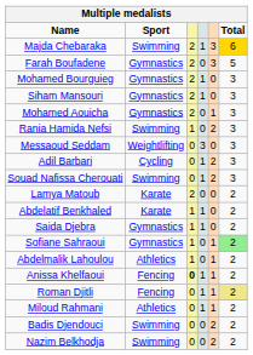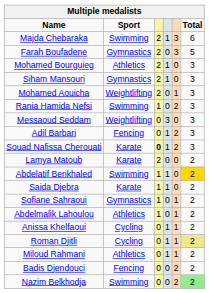 <table class="wikitable" style="font-size:85%; float:right;">
 <tr style="background:#efefef;">
 <th colspan=7>Multiple medalists</th>
 </tr>
 <tr align=center>
 <td><strong>Name</strong></td>
 <td><strong>Sport</strong></td>
 <td style="background:#f7f6a8;"></td>
 <td style="background:#dce5e5;"></td>
 <td style="background:#ffdab9;"></td>
 <td><strong>Total</strong></td>
 </tr>
 <tr align=center>
 <td><a href='#'>Majda Chebaraka</a></td>
 <td><a href='#'>Swimming</a></td>
 <td style="background:#f7f6a8;">2</td>
 <td style="background:#dce5e5;">1</td>
 <td style="background:#ffdab9;">3</td>
-<td style="background: gold;">6</td>
+<td>6</td>
 </tr>
 <tr align=center>
 <td><a href='#'>Farah Boufadene</a></td>
 <td><a href='#'>Gymnastics</a></td>
 <td style="background:#f7f6a8;">2</td>
 <td style="background:#dce5e5;">0</td>
 <td style="background:#ffdab9;">3</td>
 <td>5</td>
 </tr>
 <tr align=center>
 <td><a href='#'>Mohamed Bourguieg</a></td>
-<td><a href='#'>Gymnastics</a></td>
+<td><a href='#'>Athletics</a></td>
 <td style="background:#f7f6a8;">2</td>
 <td style="background:#dce5e5;">1</td>
 <td style="background:#ffdab9;">0</td>
 <td>3</td>
 </tr>
 <tr align=center>
 <td><a href='#'>Siham Mansouri</a></td>
 <td><a href='#'>Gymnastics</a></td>
 <td style="background:#f7f6a8;">2</td>
 <td style="background:#dce5e5;">1</td>
 <td style="background:#ffdab9;">0</td>
 <td>3</td>
 </tr>
 <tr align=center>
 <td><a href='#'>Mohamed Aouicha</a></td>
-<td><a href='#'>Gymnastics</a></td>
+<td><a href='#'>Weightlifting</a></td>
 <td style="background:#f7f6a8;">2</td>
 <td style="background:#dce5e5;">0</td>
 <td style="background:#ffdab9;">1</td>
 <td>3</td>
 </tr>
 <tr align=center>
 <td><a href='#'>Rania Hamida Nefsi</a></td>
 <td><a href='#'>Swimming</a></td>
 <td style="background:#f7f6a8;">1</td>
 <td style="background:#dce5e5;">0</td>
 <td style="background:#ffdab9;">2</td>
 <td>3</td>
 </tr>
 <tr align=center>
 <td><a href='#'>Messaoud Seddam</a></td>
 <td><a href='#'>Weightlifting</a></td>
 <td style="background:#f7f6a8;">0</td>
 <td style="background:#dce5e5;">3</td>
 <td style="background:#ffdab9;">0</td>
 <td>3</td>
 </tr>
 <tr align=center>
 <td><a href='#'>Adil Barbari</a></td>
-<td><a href='#'>Cycling</a></td>
+<td><a href='#'>Fencing</a></td>
 <td style="background:#f7f6a8;">0</td>
 <td style="background:#dce5e5;">1</td>
 <td style="background:#ffdab9;">2</td>
 <td>3</td>
 </tr>
 <tr align=center>
 <td><a href='#'>Souad Nafissa Cherouati</a></td>
-<td><a href='#'>Swimming</a></td>
-<td style="background:#f7f6a8;">0</td>
+<td><a href='#'>Karate</a></td>
+<td style="background:#f7f6a8;"><strong>0</strong></td>
 <td style="background:#dce5e5;">1</td>
 <td style="background:#ffdab9;">2</td>
 <td>3</td>
 </tr>
 <tr align=center>
 <td><a href='#'>Lamya Matoub</a></td>
 <td><a href='#'>Karate</a></td>
 <td style="background:#f7f6a8;">2</td>
 <td style="background:#dce5e5;">0</td>
 <td style="background:#ffdab9;">0</td>
 <td>2</td>
 </tr>
 <tr align=center>
 <td><a href='#'>Abdelatif Benkhaled</a></td>
-<td><a href='#'>Karate</a></td>
+<td><a href='#'>Swimming</a></td>
 <td style="background:#f7f6a8;">1</td>
 <td style="background:#dce5e5;">1</td>
 <td style="background:#ffdab9;">0</td>
-<td>2</td>
+<td style="background: gold;">2</td>
 </tr>
 <tr align=center>
 <td><a href='#'>Saida Djebra</a></td>
-<td><a href='#'>Gymnastics</a></td>
+<td><a href='#'>Karate</a></td>
 <td style="background:#f7f6a8;">1</td>
 <td style="background:#dce5e5;">1</td>
 <td style="background:#ffdab9;">0</td>
 <td>2</td>
 </tr>
 <tr align=center>
 <td><a href='#'>Sofiane Sahraoui</a></td>
 <td><a href='#'>Gymnastics</a></td>
 <td style="background:#f7f6a8;">1</td>
 <td style="background:#dce5e5;">0</td>
 <td style="background:#ffdab9;">1</td>
-<td style="background: lightgreen;">2</td>
+<td>2</td>
 </tr>
 <tr align=center>
 <td><a href='#'>Abdelmalik Lahoulou</a></td>
 <td><a href='#'>Athletics</a></td>
 <td style="background:#f7f6a8;">1</td>
 <td style="background:#dce5e5;">0</td>
 <td style="background:#ffdab9;">1</td>
 <td>2</td>
 </tr>
 <tr align=center>
 <td><a href='#'>Anissa Khelfaoui</a></td>
-<td><a href='#'>Fencing</a></td>
-<td style="background:#f7f6a8;"><strong>0</strong></td>
+<td><a href='#'>Cycling</a></td>
+<td style="background:#f7f6a8;">0</td>
 <td style="background:#dce5e5;">1</td>
 <td style="background:#ffdab9;">1</td>
 <td>2</td>
 </tr>
 <tr align=center>
 <td><a href='#'>Roman Djitli</a></td>
-<td><a href='#'>Fencing</a></td>
+<td><a href='#'>Cycling</a></td>
 <td style="background:#f7f6a8;">0</td>
 <td style="background:#dce5e5;">1</td>
 <td style="background:#ffdab9;">1</td>
 <td style="background: khaki;">2</td>
 </tr>
 <tr align=center>
 <td><a href='#'>Miloud Rahmani</a></td>
 <td><a href='#'>Athletics</a></td>
 <td style="background:#f7f6a8;">0</td>
 <td style="background:#dce5e5;">1</td>
 <td style="background:#ffdab9;">1</td>
 <td>2</td>
 </tr>
 <tr align=center>
 <td><a href='#'>Badis Djendouci</a></td>
-<td><a href='#'>Swimming</a></td>
+<td><a href='#'>Fencing</a></td>
 <td style="background:#f7f6a8;">0</td>
 <td style="background:#dce5e5;">0</td>
 <td style="background:#ffdab9;">2</td>
 <td>2</td>
 </tr>
 <tr align=center>
 <td><a href='#'>Nazim Belkhodja</a></td>
 <td><a href='#'>Swimming</a></td>
 <td style="background:#f7f6a8;">0</td>
 <td style="background:#dce5e5;">0</td>
 <td style="background:#ffdab9;">2</td>
-<td>2</td>
+<td style="background: lightgreen;">2</td>
 </tr>
 </table>
